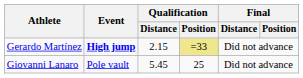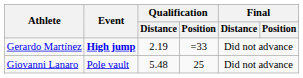 <table class=wikitable style="font-size:90%">
 <tr>
 <th rowspan="2">Athlete</th>
 <th rowspan="2">Event</th>
 <th colspan="2">Qualification</th>
 <th colspan="2">Final</th>
 </tr>
 <tr style="font-size:95%">
 <th>Distance</th>
 <th>Position</th>
 <th>Distance</th>
 <th>Position</th>
 </tr>
 <tr align=center>
 <td align=left><a href='#'>Gerardo Martínez</a></td>
 <td align=left><strong><a href='#'>High jump</a></strong></td>
-<td>2.15</td>
-<td style="background: khaki;">=33</td>
+<td>2.19</td>
+<td>=33</td>
 <td colspan=2>Did not advance</td>
 </tr>
 <tr align=center>
 <td align=left><a href='#'>Giovanni Lanaro</a></td>
 <td align=left><a href='#'>Pole vault</a></td>
-<td>5.45</td>
+<td>5.48</td>
 <td>25</td>
 <td colspan=2>Did not advance</td>
 </tr>
 </table>
